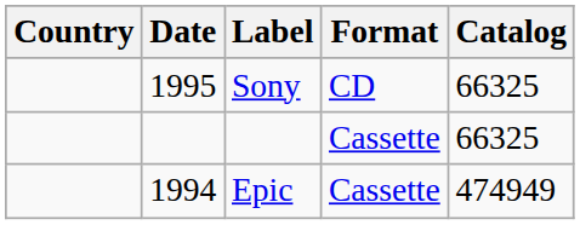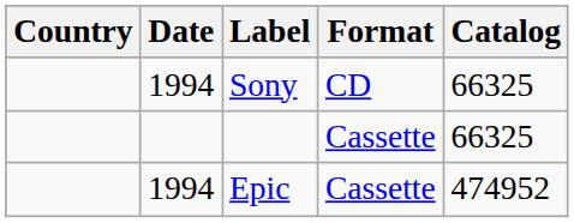 <table class="wikitable">
 <tr>
 <th>Country</th>
 <th>Date</th>
 <th>Label</th>
 <th>Format</th>
 <th>Catalog</th>
 </tr>
 <tr>
 <td></td>
-<td>1995</td>
+<td>1994</td>
 <td><a href='#'>Sony</a></td>
 <td><a href='#'>CD</a></td>
 <td>66325</td>
 </tr>
 <tr>
 <td></td>
 <td></td>
 <td></td>
 <td><a href='#'>Cassette</a></td>
 <td>66325</td>
 </tr>
 <tr>
 <td></td>
 <td>1994</td>
 <td><a href='#'>Epic</a></td>
 <td><a href='#'>Cassette</a></td>
-<td>474949</td>
+<td>474952</td>
 </tr>
 </table>
